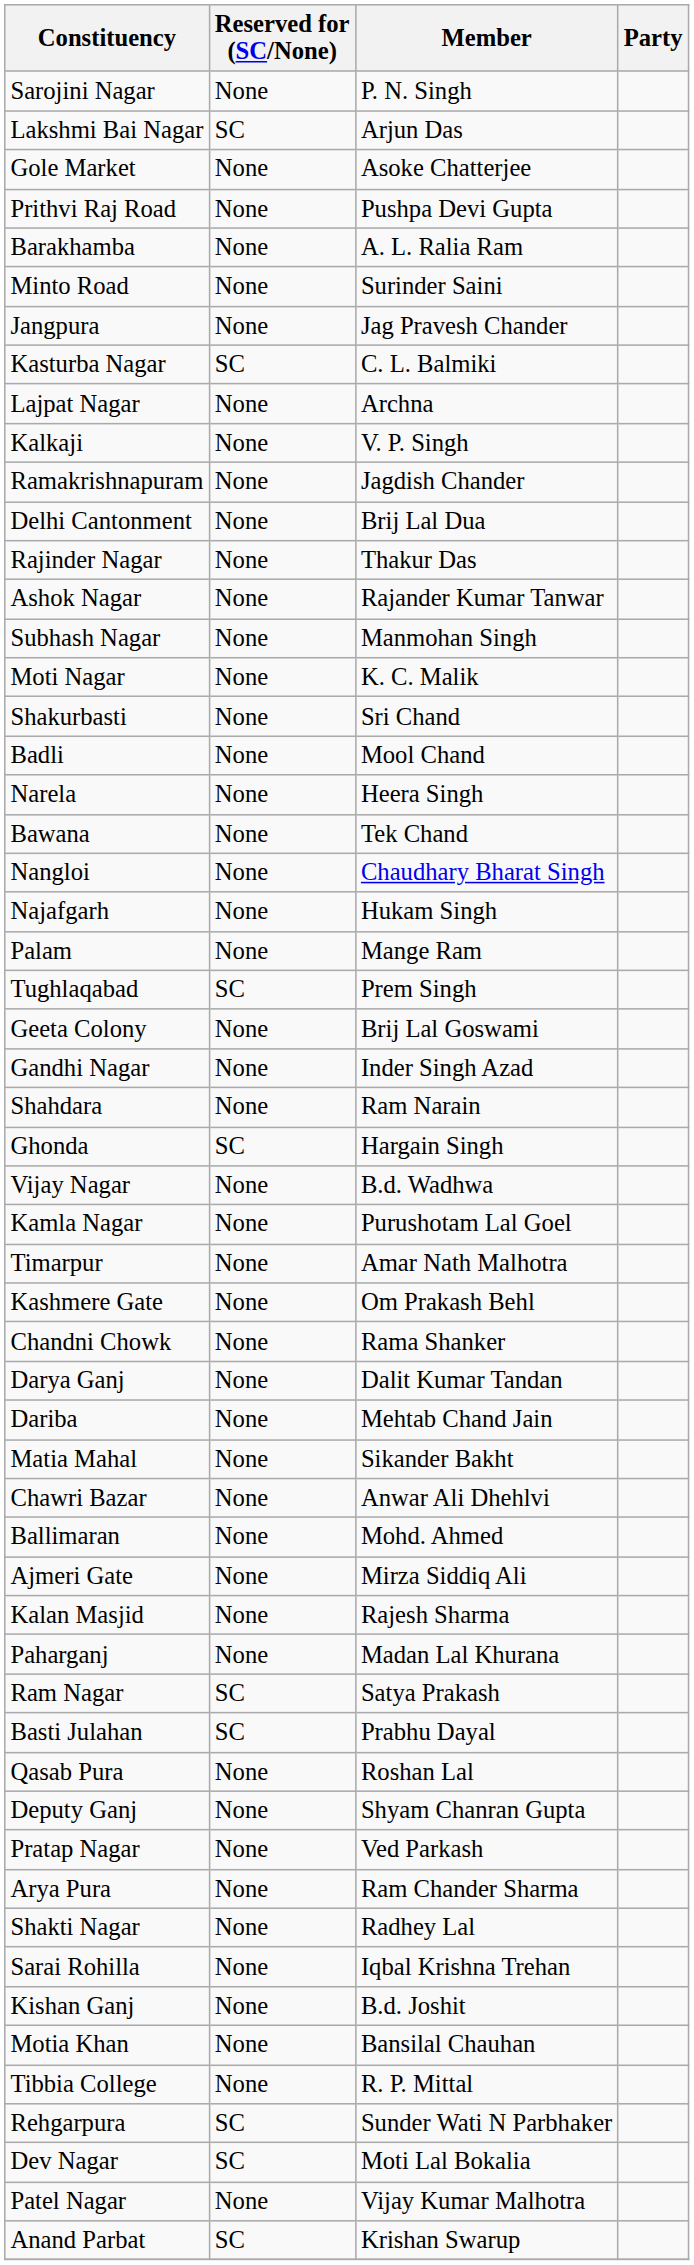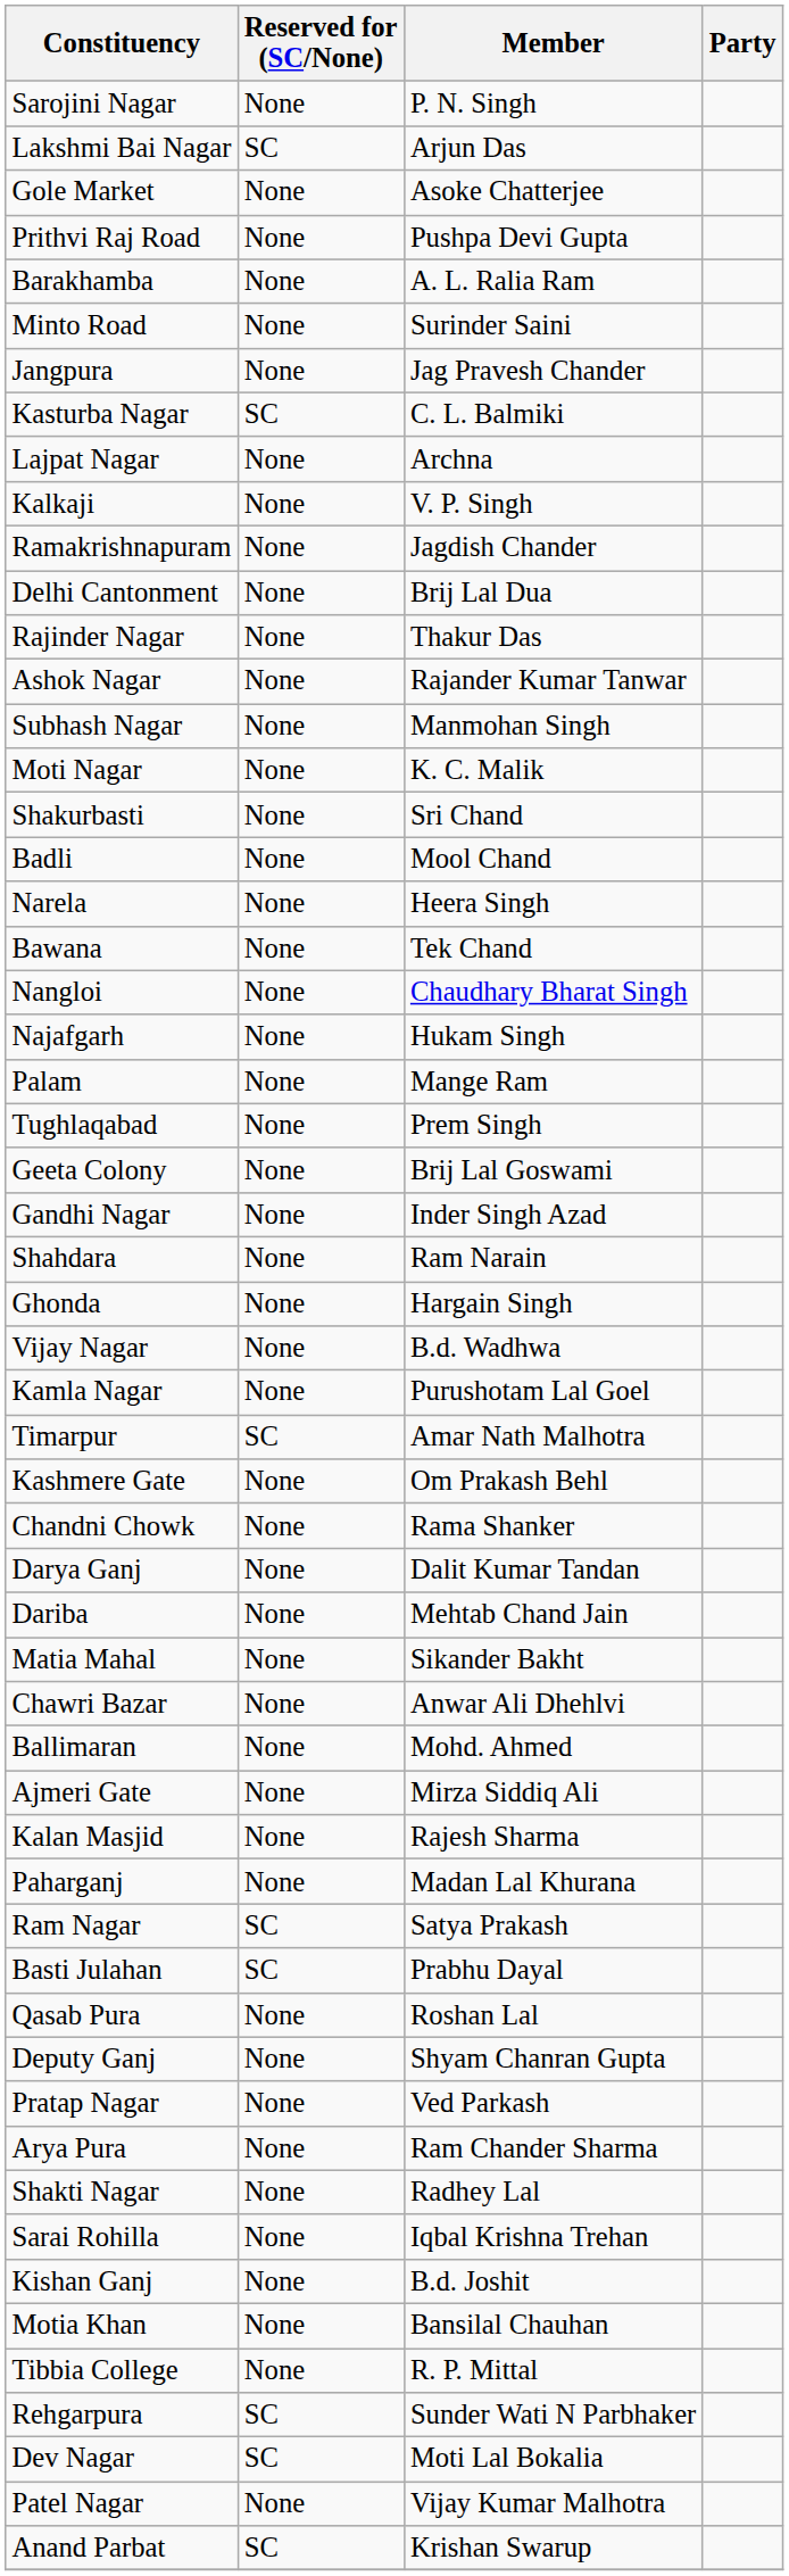 <table class="wikitable sortable">
 <tr>
 <th>Constituency</th>
 <th>Reserved for<br>(<a href='#'>SC</a>/None)</th>
 <th>Member</th>
 <th colspan=2>Party</th>
 </tr>
 <tr>
 <td>Sarojini Nagar</td>
 <td>None</td>
 <td>P. N. Singh</td>
 <td></td>
 </tr>
 <tr>
 <td>Lakshmi Bai Nagar</td>
 <td>SC</td>
 <td>Arjun Das</td>
 <td></td>
 </tr>
 <tr>
 <td>Gole Market</td>
 <td>None</td>
 <td>Asoke Chatterjee</td>
 <td></td>
 </tr>
 <tr>
 <td>Prithvi Raj Road</td>
 <td>None</td>
 <td>Pushpa Devi Gupta</td>
 <td></td>
 </tr>
 <tr>
 <td>Barakhamba</td>
 <td>None</td>
 <td>A. L. Ralia Ram</td>
 <td></td>
 </tr>
 <tr>
 <td>Minto Road</td>
 <td>None</td>
 <td>Surinder Saini</td>
 <td></td>
 </tr>
 <tr>
 <td>Jangpura</td>
 <td>None</td>
 <td>Jag Pravesh Chander</td>
 <td></td>
 </tr>
 <tr>
 <td>Kasturba Nagar</td>
 <td>SC</td>
 <td>C. L. Balmiki</td>
 <td></td>
 </tr>
 <tr>
 <td>Lajpat Nagar</td>
 <td>None</td>
 <td>Archna</td>
 <td></td>
 </tr>
 <tr>
 <td>Kalkaji</td>
 <td>None</td>
 <td>V. P. Singh</td>
 <td></td>
 </tr>
 <tr>
 <td>Ramakrishnapuram</td>
 <td>None</td>
 <td>Jagdish Chander</td>
 <td></td>
 </tr>
 <tr>
 <td>Delhi Cantonment</td>
 <td>None</td>
 <td>Brij Lal Dua</td>
 <td></td>
 </tr>
 <tr>
 <td>Rajinder Nagar</td>
 <td>None</td>
 <td>Thakur Das</td>
 <td></td>
 </tr>
 <tr>
 <td>Ashok Nagar</td>
 <td>None</td>
 <td>Rajander Kumar Tanwar</td>
 <td></td>
 </tr>
 <tr>
 <td>Subhash Nagar</td>
 <td>None</td>
 <td>Manmohan Singh</td>
 <td></td>
 </tr>
 <tr>
 <td>Moti Nagar</td>
 <td>None</td>
 <td>K. C. Malik</td>
 <td></td>
 </tr>
 <tr>
 <td>Shakurbasti</td>
 <td>None</td>
 <td>Sri Chand</td>
 <td></td>
 </tr>
 <tr>
 <td>Badli</td>
 <td>None</td>
 <td>Mool Chand</td>
 <td></td>
 </tr>
 <tr>
 <td>Narela</td>
 <td>None</td>
 <td>Heera Singh</td>
 <td></td>
 </tr>
 <tr>
 <td>Bawana</td>
 <td>None</td>
 <td>Tek Chand</td>
 <td></td>
 </tr>
 <tr>
 <td>Nangloi</td>
 <td>None</td>
 <td><a href='#'>Chaudhary Bharat Singh</a></td>
 <td></td>
 </tr>
 <tr>
 <td>Najafgarh</td>
 <td>None</td>
 <td>Hukam Singh</td>
 <td></td>
 </tr>
 <tr>
 <td>Palam</td>
 <td>None</td>
 <td>Mange Ram</td>
 <td></td>
 </tr>
 <tr>
 <td>Tughlaqabad</td>
-<td>SC</td>
+<td>None</td>
 <td>Prem Singh</td>
 <td></td>
 </tr>
 <tr>
 <td>Geeta Colony</td>
 <td>None</td>
 <td>Brij Lal Goswami</td>
 <td></td>
 </tr>
 <tr>
 <td>Gandhi Nagar</td>
 <td>None</td>
 <td>Inder Singh Azad</td>
 <td></td>
 </tr>
 <tr>
 <td>Shahdara</td>
 <td>None</td>
 <td>Ram Narain</td>
 <td></td>
 </tr>
 <tr>
 <td>Ghonda</td>
-<td>SC</td>
+<td>None</td>
 <td>Hargain Singh</td>
 <td></td>
 </tr>
 <tr>
 <td>Vijay Nagar</td>
 <td>None</td>
 <td>B.d. Wadhwa</td>
 <td></td>
 </tr>
 <tr>
 <td>Kamla Nagar</td>
 <td>None</td>
 <td>Purushotam Lal Goel</td>
 <td></td>
 </tr>
 <tr>
 <td>Timarpur</td>
-<td>None</td>
+<td>SC</td>
 <td>Amar Nath Malhotra</td>
 <td></td>
 </tr>
 <tr>
 <td>Kashmere Gate</td>
 <td>None</td>
 <td>Om Prakash Behl</td>
 <td></td>
 </tr>
 <tr>
 <td>Chandni Chowk</td>
 <td>None</td>
 <td>Rama Shanker</td>
 <td></td>
 </tr>
 <tr>
 <td>Darya Ganj</td>
 <td>None</td>
 <td>Dalit Kumar Tandan</td>
 <td></td>
 </tr>
 <tr>
 <td>Dariba</td>
 <td>None</td>
 <td>Mehtab Chand Jain</td>
 <td></td>
 </tr>
 <tr>
 <td>Matia Mahal</td>
 <td>None</td>
 <td>Sikander Bakht</td>
 <td></td>
 </tr>
 <tr>
 <td>Chawri Bazar</td>
 <td>None</td>
 <td>Anwar Ali Dhehlvi</td>
 <td></td>
 </tr>
 <tr>
 <td>Ballimaran</td>
 <td>None</td>
 <td>Mohd. Ahmed</td>
 <td></td>
 </tr>
 <tr>
 <td>Ajmeri Gate</td>
 <td>None</td>
 <td>Mirza Siddiq Ali</td>
 <td></td>
 </tr>
 <tr>
 <td>Kalan Masjid</td>
 <td>None</td>
 <td>Rajesh Sharma</td>
 <td></td>
 </tr>
 <tr>
 <td>Paharganj</td>
 <td>None</td>
 <td>Madan Lal Khurana</td>
 <td></td>
 </tr>
 <tr>
 <td>Ram Nagar</td>
 <td>SC</td>
 <td>Satya Prakash</td>
 <td></td>
 </tr>
 <tr>
 <td>Basti Julahan</td>
 <td>SC</td>
 <td>Prabhu Dayal</td>
 <td></td>
 </tr>
 <tr>
 <td>Qasab Pura</td>
 <td>None</td>
 <td>Roshan Lal</td>
 <td></td>
 </tr>
 <tr>
 <td>Deputy Ganj</td>
 <td>None</td>
 <td>Shyam Chanran Gupta</td>
 <td></td>
 </tr>
 <tr>
 <td>Pratap Nagar</td>
 <td>None</td>
 <td>Ved Parkash</td>
 <td></td>
 </tr>
 <tr>
 <td>Arya Pura</td>
 <td>None</td>
 <td>Ram Chander Sharma</td>
 <td></td>
 </tr>
 <tr>
 <td>Shakti Nagar</td>
 <td>None</td>
 <td>Radhey Lal</td>
 <td></td>
 </tr>
 <tr>
 <td>Sarai Rohilla</td>
 <td>None</td>
 <td>Iqbal Krishna Trehan</td>
 <td></td>
 </tr>
 <tr>
 <td>Kishan Ganj</td>
 <td>None</td>
 <td>B.d. Joshit</td>
 <td></td>
 </tr>
 <tr>
 <td>Motia Khan</td>
 <td>None</td>
 <td>Bansilal Chauhan</td>
 <td></td>
 </tr>
 <tr>
 <td>Tibbia College</td>
 <td>None</td>
 <td>R. P. Mittal</td>
 <td></td>
 </tr>
 <tr>
 <td>Rehgarpura</td>
 <td>SC</td>
 <td>Sunder Wati N Parbhaker</td>
 <td></td>
 </tr>
 <tr>
 <td>Dev Nagar</td>
 <td>SC</td>
 <td>Moti Lal Bokalia</td>
 <td></td>
 </tr>
 <tr>
 <td>Patel Nagar</td>
 <td>None</td>
 <td>Vijay Kumar Malhotra</td>
 <td></td>
 </tr>
 <tr>
 <td>Anand Parbat</td>
 <td>SC</td>
 <td>Krishan Swarup</td>
 <td></td>
 </tr>
 <tr>
 </tr>
 </table>
